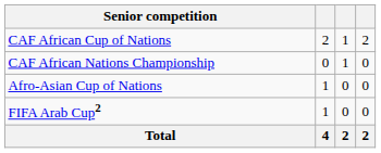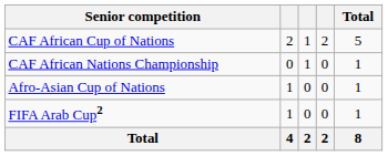 <table class="wikitable" style="width:30%; font-size:90%; text-align:center">
 <tr>
 <th>Senior competition</th>
 <th></th>
 <th></th>
 <th></th>
+<th>Total</th>
 </tr>
 <tr>
 <td align=left><a href='#'>CAF African Cup of Nations</a></td>
 <td>2</td>
 <td>1</td>
 <td>2</td>
+<td>5</td>
 </tr>
 <tr>
 <td align=left><a href='#'>CAF African Nations Championship</a></td>
 <td>0</td>
 <td>1</td>
 <td>0</td>
+<td>1</td>
 </tr>
 <tr>
 <td align=left><a href='#'>Afro-Asian Cup of Nations</a></td>
 <td>1</td>
 <td>0</td>
 <td>0</td>
+<td>1</td>
 </tr>
 <tr>
 <td align=left><a href='#'>FIFA Arab Cup</a><sup><strong>2</strong></sup></td>
 <td>1</td>
 <td>0</td>
 <td>0</td>
+<td>1</td>
 </tr>
 <tr>
 <th>Total</th>
 <th>4</th>
 <th>2</th>
 <th>2</th>
+<th>8</th>
 </tr>
 </table>
